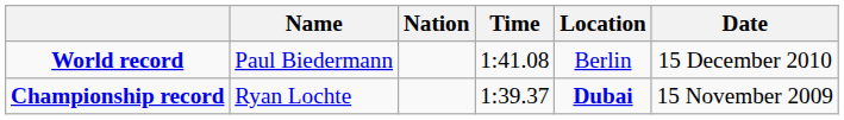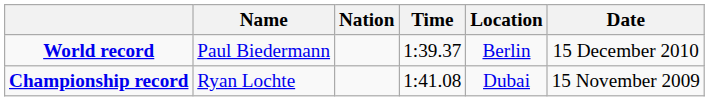 <table class=wikitable style=text-align:center>
 <tr>
 <th></th>
 <th>Name</th>
 <th>Nation</th>
 <th>Time</th>
 <th>Location</th>
 <th>Date</th>
 </tr>
 <tr>
 <td><strong><a href='#'>World record</a></strong></td>
 <td align=left><a href='#'>Paul Biedermann</a></td>
 <td align=left></td>
-<td align=left>1:41.08</td>
+<td align=left>1:39.37</td>
 <td><a href='#'>Berlin</a></td>
 <td>15 December 2010</td>
 </tr>
 <tr>
 <td><strong><a href='#'>Championship record</a></strong></td>
 <td align=left><a href='#'>Ryan Lochte</a></td>
 <td align=left></td>
-<td align=left>1:39.37</td>
-<td><strong><a href='#'>Dubai</a></strong></td>
+<td align=left>1:41.08</td>
+<td><a href='#'>Dubai</a></td>
 <td>15 November 2009</td>
 </tr>
 </table>
